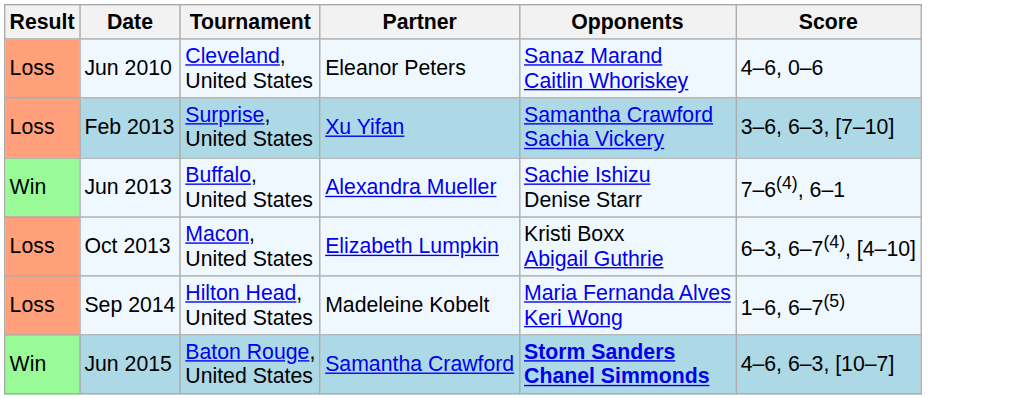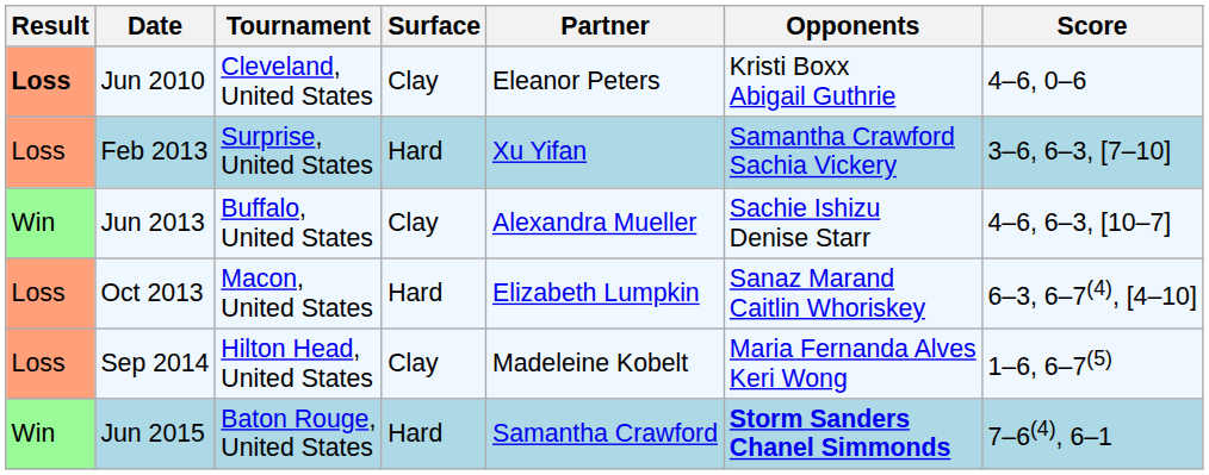 <table class="sortable wikitable" style=font-size:97%>
 <tr>
 <th>Result</th>
 <th>Date</th>
 <th>Tournament</th>
+<th>Surface</th>
 <th>Partner</th>
 <th>Opponents</th>
 <th class="unsortable">Score</th>
 </tr>
 <tr style="background:#f0f8ff;">
-<td style="background:#ffa07a;">Loss</td>
+<td style="background:#ffa07a;"><strong>Loss</strong></td>
 <td>Jun 2010</td>
 <td><a href='#'>Cleveland</a>, <br>United States</td>
+<td>Clay</td>
 <td> Eleanor Peters</td>
-<td> <a href='#'>Sanaz Marand</a> <br>  <a href='#'>Caitlin Whoriskey</a></td>
+<td> Kristi Boxx <br>  <a href='#'>Abigail Guthrie</a></td>
 <td>4–6, 0–6</td>
 </tr>
 <tr style="background:lightblue;">
 <td style="background:#ffa07a;">Loss</td>
 <td>Feb 2013</td>
 <td><a href='#'>Surprise</a>, <br>United States</td>
+<td>Hard</td>
 <td> <a href='#'>Xu Yifan</a></td>
 <td> <a href='#'>Samantha Crawford</a> <br>  <a href='#'>Sachia Vickery</a></td>
 <td>3–6, 6–3, [7–10]</td>
 </tr>
 <tr style="background:#f0f8ff;">
 <td style="background:#98fb98;">Win</td>
 <td>Jun 2013</td>
 <td><a href='#'>Buffalo</a>, <br>United States</td>
+<td>Clay</td>
 <td> <a href='#'>Alexandra Mueller</a></td>
 <td> <a href='#'>Sachie Ishizu</a> <br>  Denise Starr</td>
-<td>7–6<sup>(4)</sup>, 6–1</td>
+<td>4–6, 6–3, [10–7]</td>
 </tr>
 <tr style="background:#f0f8ff;">
 <td style="background:#ffa07a;">Loss</td>
 <td>Oct 2013</td>
 <td><a href='#'>Macon</a>, <br>United States</td>
+<td>Hard</td>
 <td> <a href='#'>Elizabeth Lumpkin</a></td>
-<td> Kristi Boxx <br>  <a href='#'>Abigail Guthrie</a></td>
+<td> <a href='#'>Sanaz Marand</a> <br>  <a href='#'>Caitlin Whoriskey</a></td>
 <td>6–3, 6–7<sup>(4)</sup>, [4–10]</td>
 </tr>
 <tr style="background:#f0f8ff;">
 <td style="background:#ffa07a;">Loss</td>
 <td>Sep 2014</td>
 <td><a href='#'>Hilton Head</a>, <br>United States</td>
+<td>Clay</td>
 <td> Madeleine Kobelt</td>
 <td> <a href='#'>Maria Fernanda Alves</a> <br>  <a href='#'>Keri Wong</a></td>
 <td>1–6, 6–7<sup>(5)</sup></td>
 </tr>
 <tr style="background:lightblue;">
 <td style="background:#98fb98;">Win</td>
 <td>Jun 2015</td>
 <td><a href='#'>Baton Rouge</a>, <br>United States</td>
+<td>Hard</td>
 <td> <a href='#'>Samantha Crawford</a></td>
 <td><strong> <a href='#'>Storm Sanders</a> <br>  <a href='#'>Chanel Simmonds</a></strong></td>
-<td>4–6, 6–3, [10–7]</td>
+<td>7–6<sup>(4)</sup>, 6–1</td>
 </tr>
 </table>
